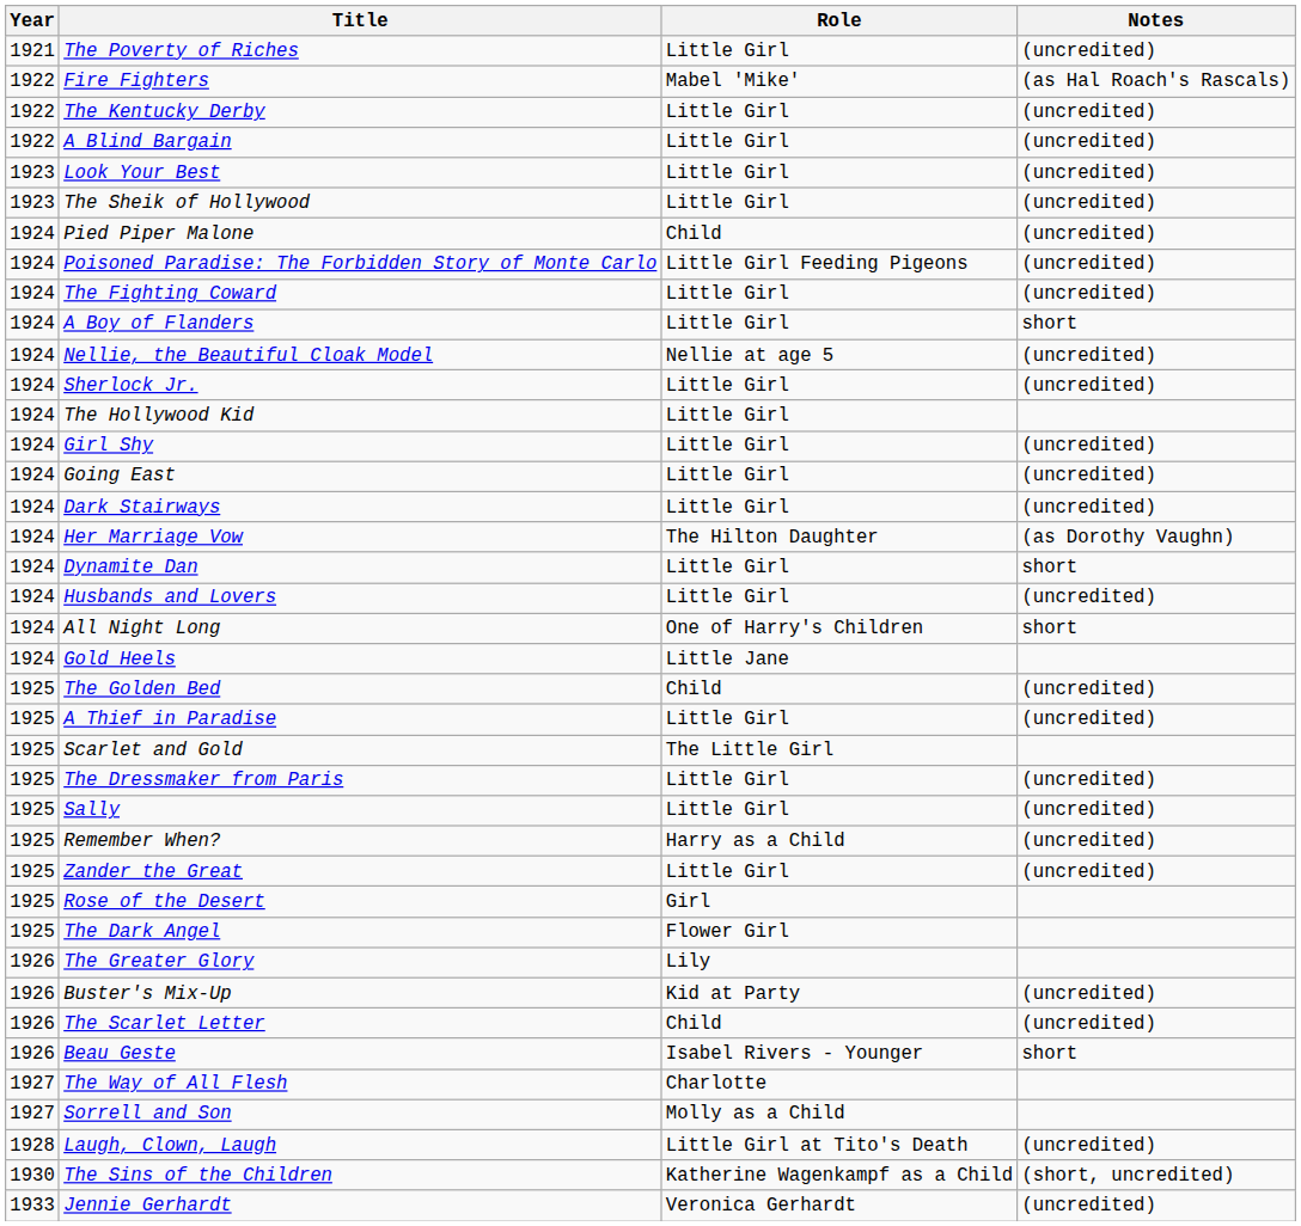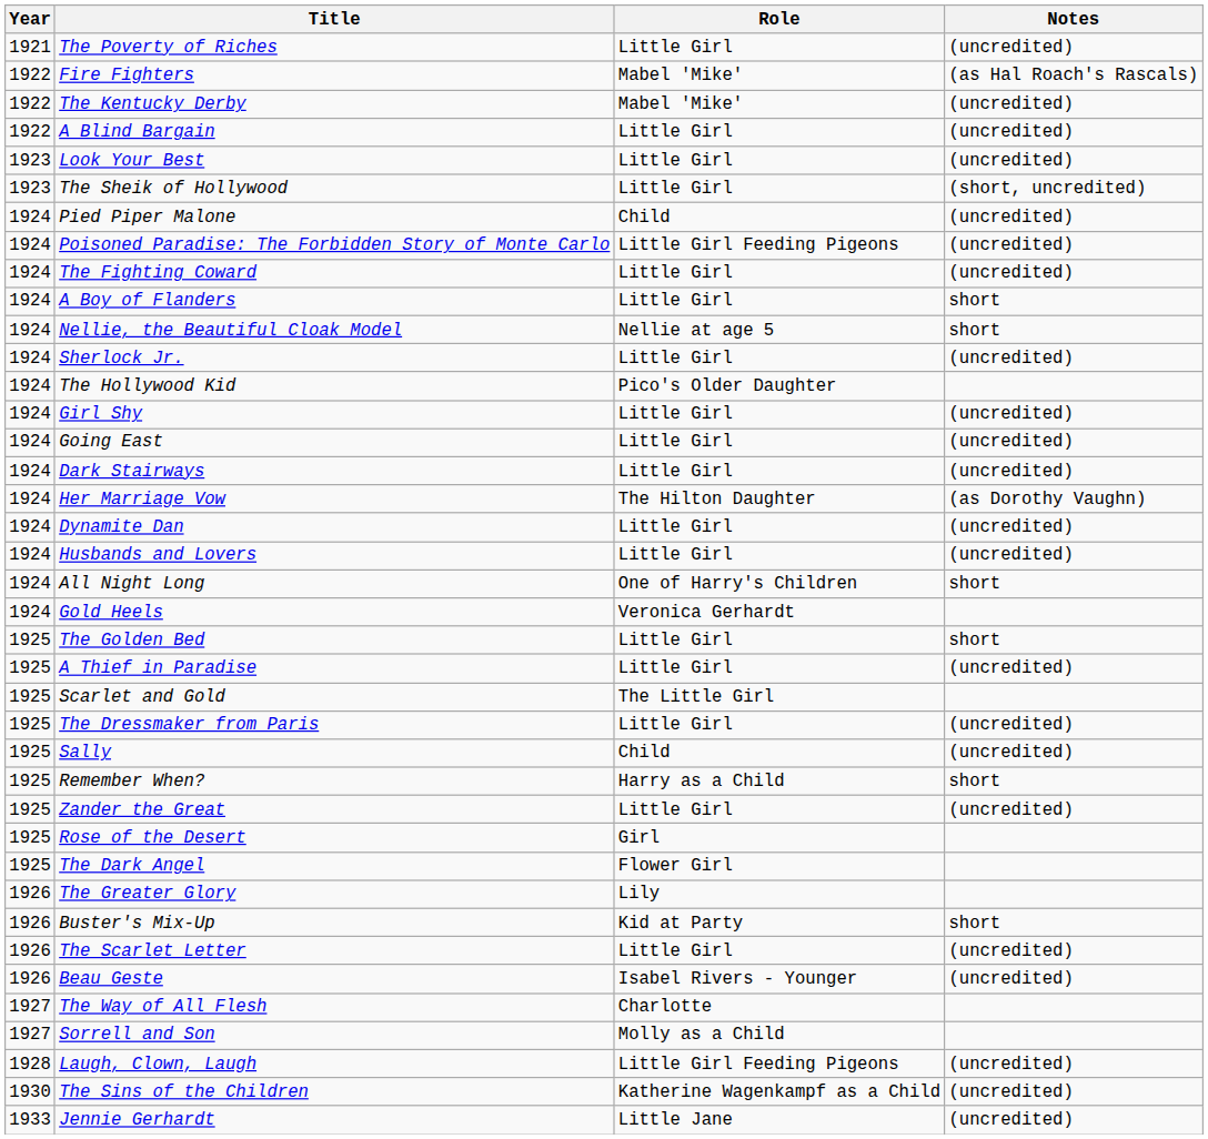 <table class="wikitable sortable">
 <tr>
 <th>Year</th>
 <th>Title</th>
 <th>Role</th>
 <th class="unsortable">Notes</th>
 </tr>
 <tr>
 <td>1921</td>
 <td><em><a href='#'>The Poverty of Riches</a></em></td>
 <td>Little Girl</td>
 <td>(uncredited)</td>
 </tr>
 <tr>
 <td>1922</td>
 <td><em><a href='#'>Fire Fighters</a></em></td>
 <td>Mabel 'Mike'</td>
 <td>(as Hal Roach's Rascals)</td>
 </tr>
 <tr>
 <td>1922</td>
 <td><em><a href='#'>The Kentucky Derby</a></em></td>
-<td>Little Girl</td>
+<td>Mabel 'Mike'</td>
 <td>(uncredited)</td>
 </tr>
 <tr>
 <td>1922</td>
 <td><em><a href='#'>A Blind Bargain</a></em></td>
 <td>Little Girl</td>
 <td>(uncredited)</td>
 </tr>
 <tr>
 <td>1923</td>
 <td><em><a href='#'>Look Your Best</a></em></td>
 <td>Little Girl</td>
 <td>(uncredited)</td>
 </tr>
 <tr>
 <td>1923</td>
 <td><em>The Sheik of Hollywood</em></td>
 <td>Little Girl</td>
-<td>(uncredited)</td>
+<td>(short, uncredited)</td>
 </tr>
 <tr>
 <td>1924</td>
 <td><em>Pied Piper Malone</em></td>
 <td>Child</td>
 <td>(uncredited)</td>
 </tr>
 <tr>
 <td>1924</td>
 <td><em><a href='#'>Poisoned Paradise: The Forbidden Story of Monte Carlo</a></em></td>
 <td>Little Girl Feeding Pigeons</td>
 <td>(uncredited)</td>
 </tr>
 <tr>
 <td>1924</td>
 <td><em><a href='#'>The Fighting Coward</a></em></td>
 <td>Little Girl</td>
 <td>(uncredited)</td>
 </tr>
 <tr>
 <td>1924</td>
 <td><em><a href='#'>A Boy of Flanders</a></em></td>
 <td>Little Girl</td>
 <td>short</td>
 </tr>
 <tr>
 <td>1924</td>
 <td><em><a href='#'>Nellie, the Beautiful Cloak Model</a></em></td>
 <td>Nellie at age 5</td>
-<td>(uncredited)</td>
+<td>short</td>
 </tr>
 <tr>
 <td>1924</td>
 <td><em><a href='#'>Sherlock Jr.</a></em></td>
 <td>Little Girl</td>
 <td>(uncredited)</td>
 </tr>
 <tr>
 <td>1924</td>
 <td><em>The Hollywood Kid</em></td>
-<td>Little Girl</td>
+<td>Pico's Older Daughter</td>
 <td></td>
 </tr>
 <tr>
 <td>1924</td>
 <td><em><a href='#'>Girl Shy</a></em></td>
 <td>Little Girl</td>
 <td>(uncredited)</td>
 </tr>
 <tr>
 <td>1924</td>
 <td><em>Going East</em></td>
 <td>Little Girl</td>
 <td>(uncredited)</td>
 </tr>
 <tr>
 <td>1924</td>
 <td><em><a href='#'>Dark Stairways</a></em></td>
 <td>Little Girl</td>
 <td>(uncredited)</td>
 </tr>
 <tr>
 <td>1924</td>
 <td><em><a href='#'>Her Marriage Vow</a></em></td>
 <td>The Hilton Daughter</td>
 <td>(as Dorothy Vaughn)</td>
 </tr>
 <tr>
 <td>1924</td>
 <td><em><a href='#'>Dynamite Dan</a></em></td>
 <td>Little Girl</td>
-<td>short</td>
+<td>(uncredited)</td>
 </tr>
 <tr>
 <td>1924</td>
 <td><em><a href='#'>Husbands and Lovers</a></em></td>
 <td>Little Girl</td>
 <td>(uncredited)</td>
 </tr>
 <tr>
 <td>1924</td>
 <td><em>All Night Long</em></td>
 <td>One of Harry's Children</td>
 <td>short</td>
 </tr>
 <tr>
 <td>1924</td>
 <td><em><a href='#'>Gold Heels</a></em></td>
-<td>Little Jane</td>
+<td>Veronica Gerhardt</td>
 <td></td>
 </tr>
 <tr>
 <td>1925</td>
 <td><em><a href='#'>The Golden Bed</a></em></td>
-<td>Child</td>
-<td>(uncredited)</td>
+<td>Little Girl</td>
+<td>short</td>
 </tr>
 <tr>
 <td>1925</td>
 <td><em><a href='#'>A Thief in Paradise</a></em></td>
 <td>Little Girl</td>
 <td>(uncredited)</td>
 </tr>
 <tr>
 <td>1925</td>
 <td><em>Scarlet and Gold</em></td>
 <td>The Little Girl</td>
 <td></td>
 </tr>
 <tr>
 <td>1925</td>
 <td><em><a href='#'>The Dressmaker from Paris</a></em></td>
 <td>Little Girl</td>
 <td>(uncredited)</td>
 </tr>
 <tr>
 <td>1925</td>
 <td><em><a href='#'>Sally</a></em></td>
-<td>Little Girl</td>
+<td>Child</td>
 <td>(uncredited)</td>
 </tr>
 <tr>
 <td>1925</td>
 <td><em>Remember When?</em></td>
 <td>Harry as a Child</td>
-<td>(uncredited)</td>
+<td>short</td>
 </tr>
 <tr>
 <td>1925</td>
 <td><em><a href='#'>Zander the Great</a></em></td>
 <td>Little Girl</td>
 <td>(uncredited)</td>
 </tr>
 <tr>
 <td>1925</td>
 <td><em><a href='#'>Rose of the Desert</a></em></td>
 <td>Girl</td>
 <td></td>
 </tr>
 <tr>
 <td>1925</td>
 <td><em><a href='#'>The Dark Angel</a></em></td>
 <td>Flower Girl</td>
 <td></td>
 </tr>
 <tr>
 <td>1926</td>
 <td><em><a href='#'>The Greater Glory</a></em></td>
 <td>Lily</td>
 <td></td>
 </tr>
 <tr>
 <td>1926</td>
 <td><em>Buster's Mix-Up</em></td>
 <td>Kid at Party</td>
-<td>(uncredited)</td>
+<td>short</td>
 </tr>
 <tr>
 <td>1926</td>
 <td><em><a href='#'>The Scarlet Letter</a></em></td>
-<td>Child</td>
+<td>Little Girl</td>
 <td>(uncredited)</td>
 </tr>
 <tr>
 <td>1926</td>
 <td><em><a href='#'>Beau Geste</a></em></td>
 <td>Isabel Rivers - Younger</td>
-<td>short</td>
+<td>(uncredited)</td>
 </tr>
 <tr>
 <td>1927</td>
 <td><em><a href='#'>The Way of All Flesh</a></em></td>
 <td>Charlotte</td>
 <td></td>
 </tr>
 <tr>
 <td>1927</td>
 <td><em><a href='#'>Sorrell and Son</a></em></td>
 <td>Molly as a Child</td>
 <td></td>
 </tr>
 <tr>
 <td>1928</td>
 <td><em><a href='#'>Laugh, Clown, Laugh</a></em></td>
-<td>Little Girl at Tito's Death</td>
+<td>Little Girl Feeding Pigeons</td>
 <td>(uncredited)</td>
 </tr>
 <tr>
 <td>1930</td>
 <td><em><a href='#'>The Sins of the Children</a></em></td>
 <td>Katherine Wagenkampf as a Child</td>
-<td>(short, uncredited)</td>
+<td>(uncredited)</td>
 </tr>
 <tr>
 <td>1933</td>
 <td><em><a href='#'>Jennie Gerhardt</a></em></td>
-<td>Veronica Gerhardt</td>
+<td>Little Jane</td>
 <td>(uncredited)</td>
 </tr>
 </table>
